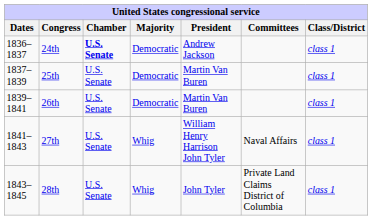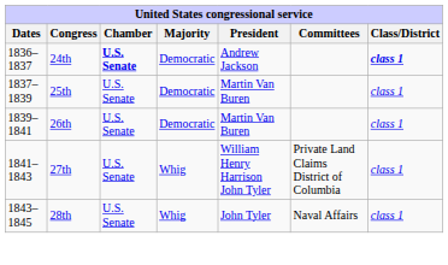 <table class=wikitable style="width: 94%" style="text-align: center;" align="center">
 <tr bgcolor=#cccccc>
 <th colspan=7 style="background: #ccccff;">United States congressional service</th>
 </tr>
 <tr>
 <th><strong>Dates</strong></th>
 <th><strong>Congress</strong></th>
 <th><strong>Chamber</strong></th>
 <th><strong>Majority</strong></th>
 <th><strong>President</strong></th>
 <th><strong>Committees</strong></th>
 <th><strong>Class/District</strong></th>
 </tr>
 <tr>
 <td>1836–1837</td>
 <td><a href='#'>24th</a></td>
 <td><strong><a href='#'>U.S. Senate</a></strong></td>
 <td><a href='#'>Democratic</a></td>
 <td><a href='#'>Andrew Jackson</a></td>
 <td></td>
-<td><a href='#'><em>class 1</em></a></td>
+<td><strong><a href='#'><em>class 1</em></a></strong></td>
 </tr>
 <tr>
 <td>1837–1839</td>
 <td><a href='#'>25th</a></td>
 <td><a href='#'>U.S. Senate</a></td>
 <td><a href='#'>Democratic</a></td>
 <td><a href='#'>Martin Van Buren</a></td>
 <td></td>
 <td><a href='#'><em>class 1</em></a></td>
 </tr>
 <tr>
 <td>1839–1841</td>
 <td><a href='#'>26th</a></td>
 <td><a href='#'>U.S. Senate</a></td>
 <td><a href='#'>Democratic</a></td>
 <td><a href='#'>Martin Van Buren</a></td>
 <td></td>
 <td><a href='#'><em>class 1</em></a></td>
 </tr>
 <tr>
 <td>1841–1843</td>
 <td><a href='#'>27th</a></td>
 <td><a href='#'>U.S. Senate</a></td>
 <td><a href='#'>Whig</a></td>
 <td><a href='#'>William Henry Harrison</a><br><a href='#'>John Tyler</a></td>
-<td>Naval Affairs</td>
+<td>Private Land Claims<br>District of Columbia</td>
 <td><a href='#'><em>class 1</em></a></td>
 </tr>
 <tr>
 <td>1843–1845</td>
 <td><a href='#'>28th</a></td>
 <td><a href='#'>U.S. Senate</a></td>
 <td><a href='#'>Whig</a></td>
 <td><a href='#'>John Tyler</a></td>
-<td>Private Land Claims<br>District of Columbia</td>
+<td>Naval Affairs</td>
 <td><a href='#'><em>class 1</em></a></td>
 </tr>
 </table>
